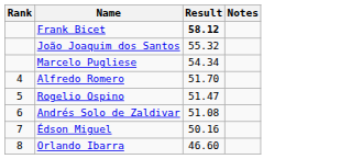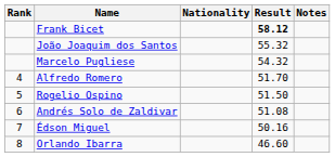 <table class="wikitable sortable" style="text-align:center;font-size:95%">
 <tr>
 <th>Rank</th>
 <th>Name</th>
+<th>Nationality</th>
 <th>Result</th>
 <th>Notes</th>
 </tr>
 <tr>
 <td></td>
 <td align=left><a href='#'>Frank Bicet</a></td>
+<td align=left></td>
 <td><strong>58.12</strong></td>
 <td></td>
 </tr>
 <tr>
 <td></td>
 <td align=left><a href='#'>João Joaquim dos Santos</a></td>
+<td align=left></td>
 <td>55.32</td>
 <td></td>
 </tr>
 <tr>
 <td></td>
 <td align=left><a href='#'>Marcelo Pugliese</a></td>
-<td>54.34</td>
+<td align=left></td>
+<td>54.32</td>
 <td></td>
 </tr>
 <tr>
 <td>4</td>
 <td align=left><a href='#'>Alfredo Romero</a></td>
+<td align=left></td>
 <td>51.70</td>
 <td></td>
 </tr>
 <tr>
 <td>5</td>
 <td align=left><a href='#'>Rogelio Ospino</a></td>
-<td>51.47</td>
+<td align=left></td>
+<td>51.50</td>
 <td></td>
 </tr>
 <tr>
 <td>6</td>
 <td align=left><a href='#'>Andrés Solo de Zaldivar</a></td>
+<td align=left></td>
 <td>51.08</td>
 <td></td>
 </tr>
 <tr>
 <td>7</td>
 <td align=left><a href='#'>Édson Miguel</a></td>
+<td align=left></td>
 <td>50.16</td>
 <td></td>
 </tr>
 <tr>
 <td>8</td>
 <td align=left><a href='#'>Orlando Ibarra</a></td>
+<td align=left></td>
 <td>46.60</td>
 <td></td>
 </tr>
 </table>
